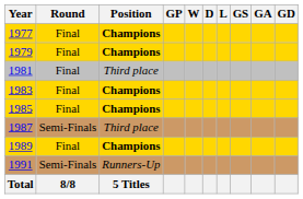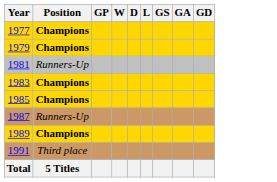 <table class="wikitable" style="text-align: center;">
 <tr>
 <th>Year</th>
-<th>Round</th>
 <th>Position</th>
 <th>GP</th>
 <th>W</th>
 <th>D</th>
 <th>L</th>
 <th>GS</th>
 <th>GA</th>
 <th>GD</th>
 </tr>
 <tr bgcolor=gold>
 <td><a href='#'>1977</a> </td>
-<td>Final</td>
 <td><strong>Champions</strong></td>
 <td></td>
 <td></td>
 <td></td>
 <td></td>
 <td></td>
 <td></td>
 <td></td>
 </tr>
 <tr bgcolor=gold>
 <td><a href='#'>1979</a>  </td>
-<td>Final</td>
 <td><strong>Champions</strong></td>
 <td></td>
 <td></td>
 <td></td>
 <td></td>
 <td></td>
 <td></td>
 <td></td>
 </tr>
 <tr bgcolor=silver>
 <td><a href='#'>1981</a> </td>
-<td>Final</td>
-<td><em>Third place</em></td>
+<td><em>Runners-Up</em></td>
 <td></td>
 <td></td>
 <td></td>
 <td></td>
 <td></td>
 <td></td>
 <td></td>
 </tr>
 <tr bgcolor=gold>
 <td><a href='#'>1983</a> </td>
-<td>Final</td>
 <td><strong>Champions</strong></td>
 <td></td>
 <td></td>
 <td></td>
 <td></td>
 <td></td>
 <td></td>
 <td></td>
 </tr>
 <tr bgcolor=gold>
 <td><a href='#'>1985</a> </td>
-<td>Final</td>
 <td><strong>Champions</strong></td>
 <td></td>
 <td></td>
 <td></td>
 <td></td>
 <td></td>
 <td></td>
 <td></td>
 </tr>
 <tr bgcolor=cc9966>
 <td><a href='#'>1987</a> </td>
-<td>Semi-Finals</td>
-<td><em>Third place</em></td>
+<td><em>Runners-Up</em></td>
 <td></td>
 <td></td>
 <td></td>
 <td></td>
 <td></td>
 <td></td>
 <td></td>
 </tr>
 <tr bgcolor=gold>
 <td><a href='#'>1989</a> </td>
-<td>Final</td>
 <td><strong>Champions</strong></td>
 <td></td>
 <td></td>
 <td></td>
 <td></td>
 <td></td>
 <td></td>
 <td></td>
 </tr>
 <tr bgcolor=cc9966>
 <td><a href='#'>1991</a> </td>
-<td>Semi-Finals</td>
-<td><em>Runners-Up</em></td>
+<td><em>Third place</em></td>
 <td></td>
 <td></td>
 <td></td>
 <td></td>
 <td></td>
 <td></td>
 <td></td>
 </tr>
 <tr>
 <th>Total</th>
-<th>8/8</th>
 <th>5 Titles</th>
 <th></th>
 <th></th>
 <th></th>
 <th></th>
 <th></th>
 <th></th>
 <th></th>
 </tr>
 </table>
